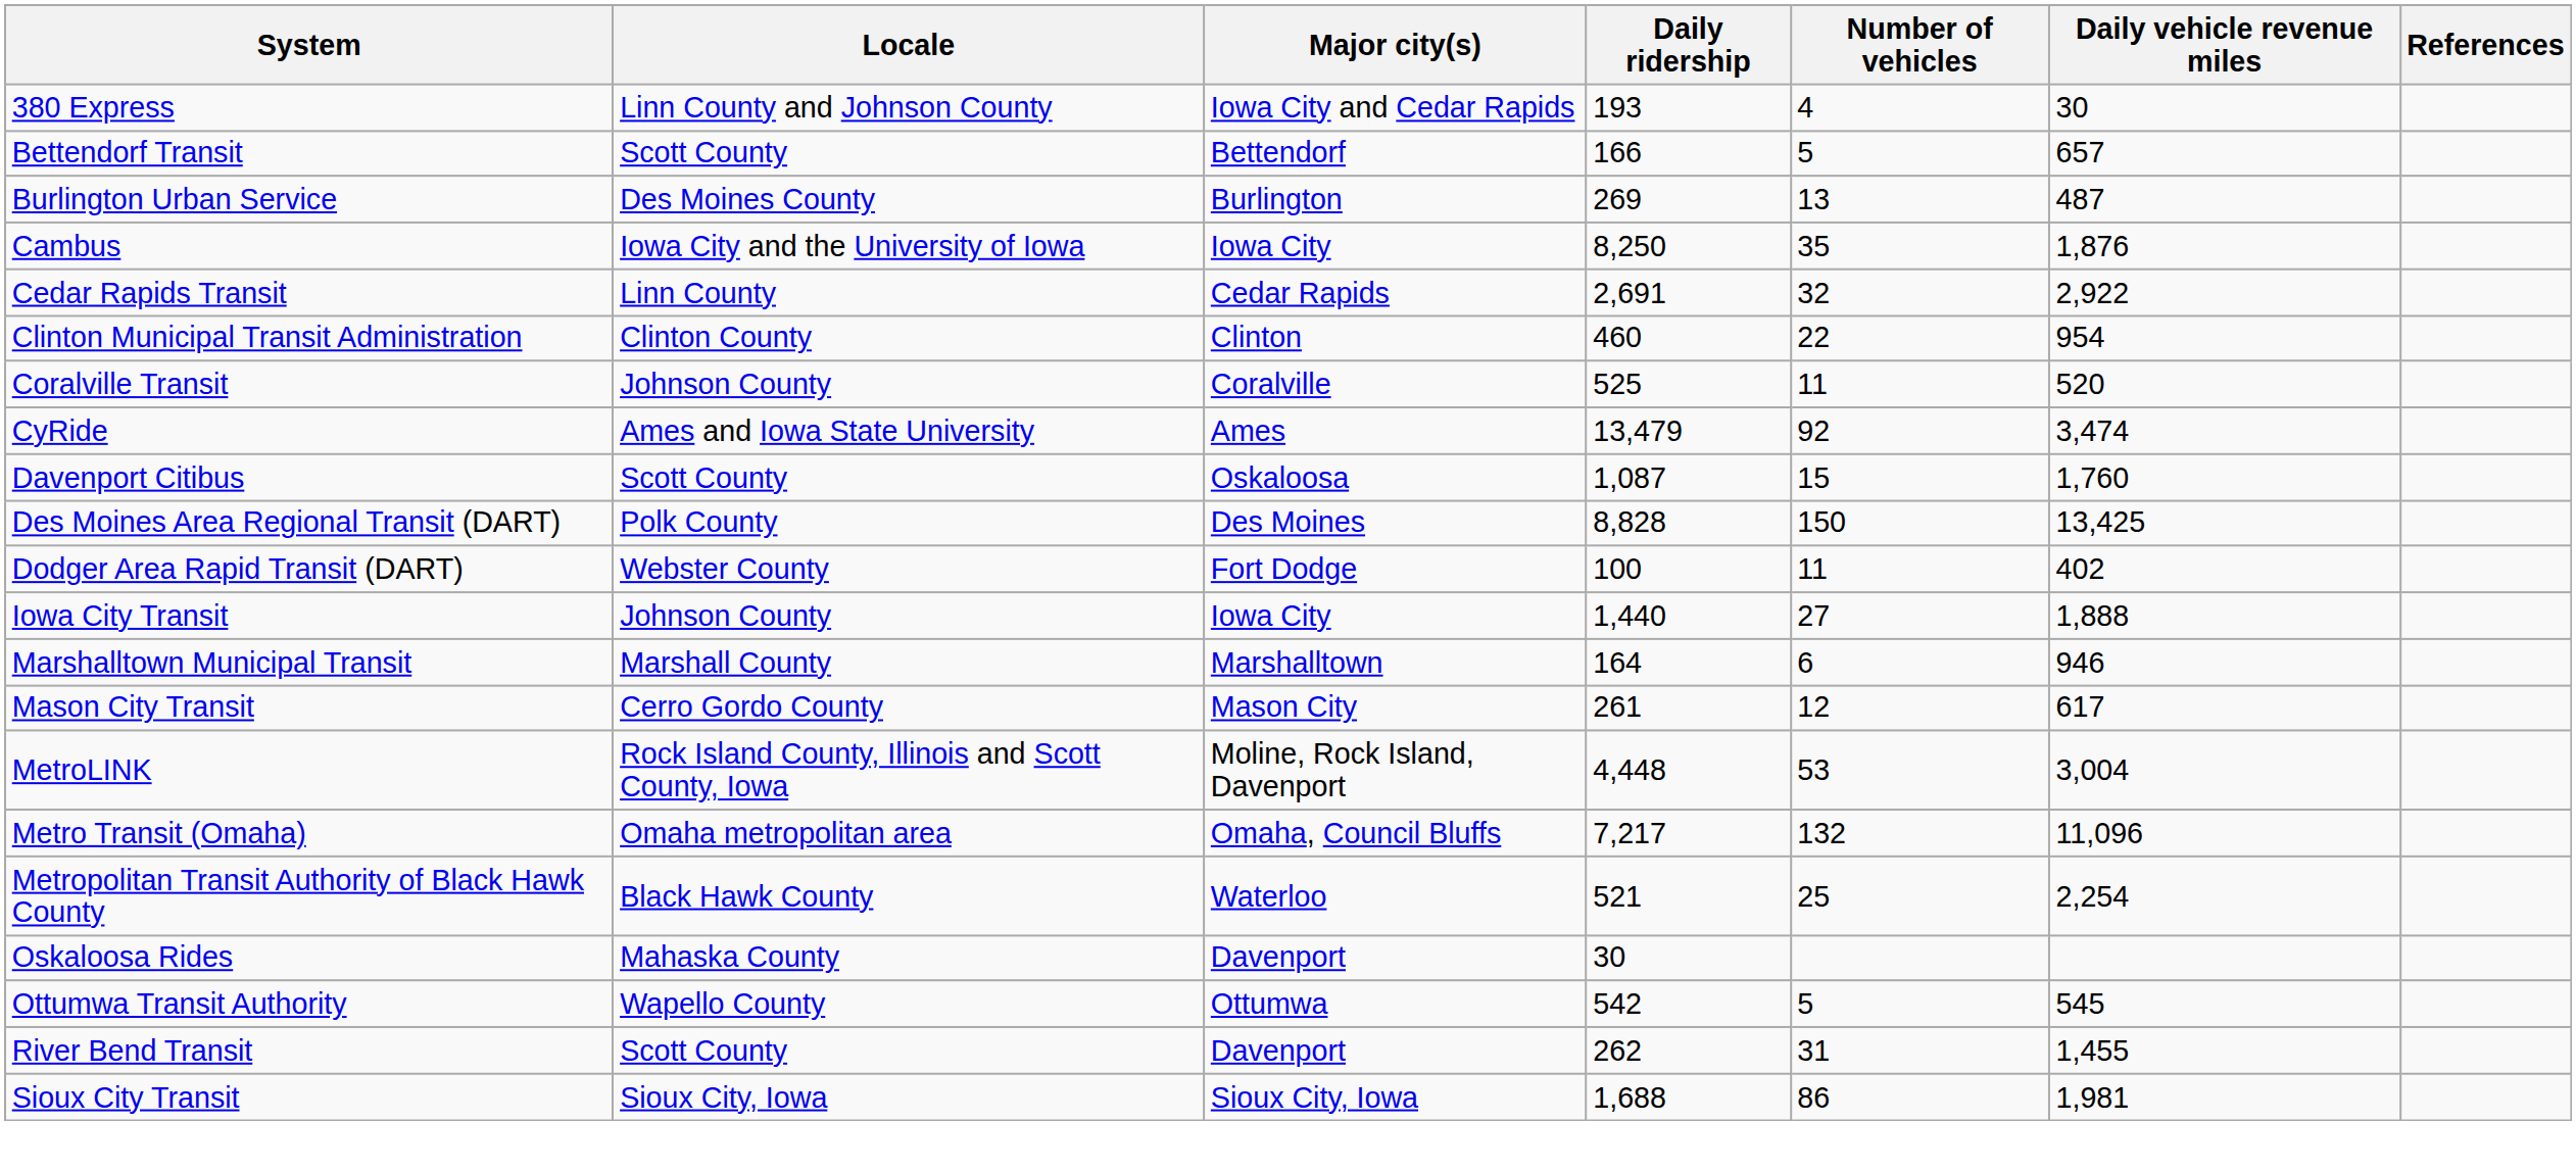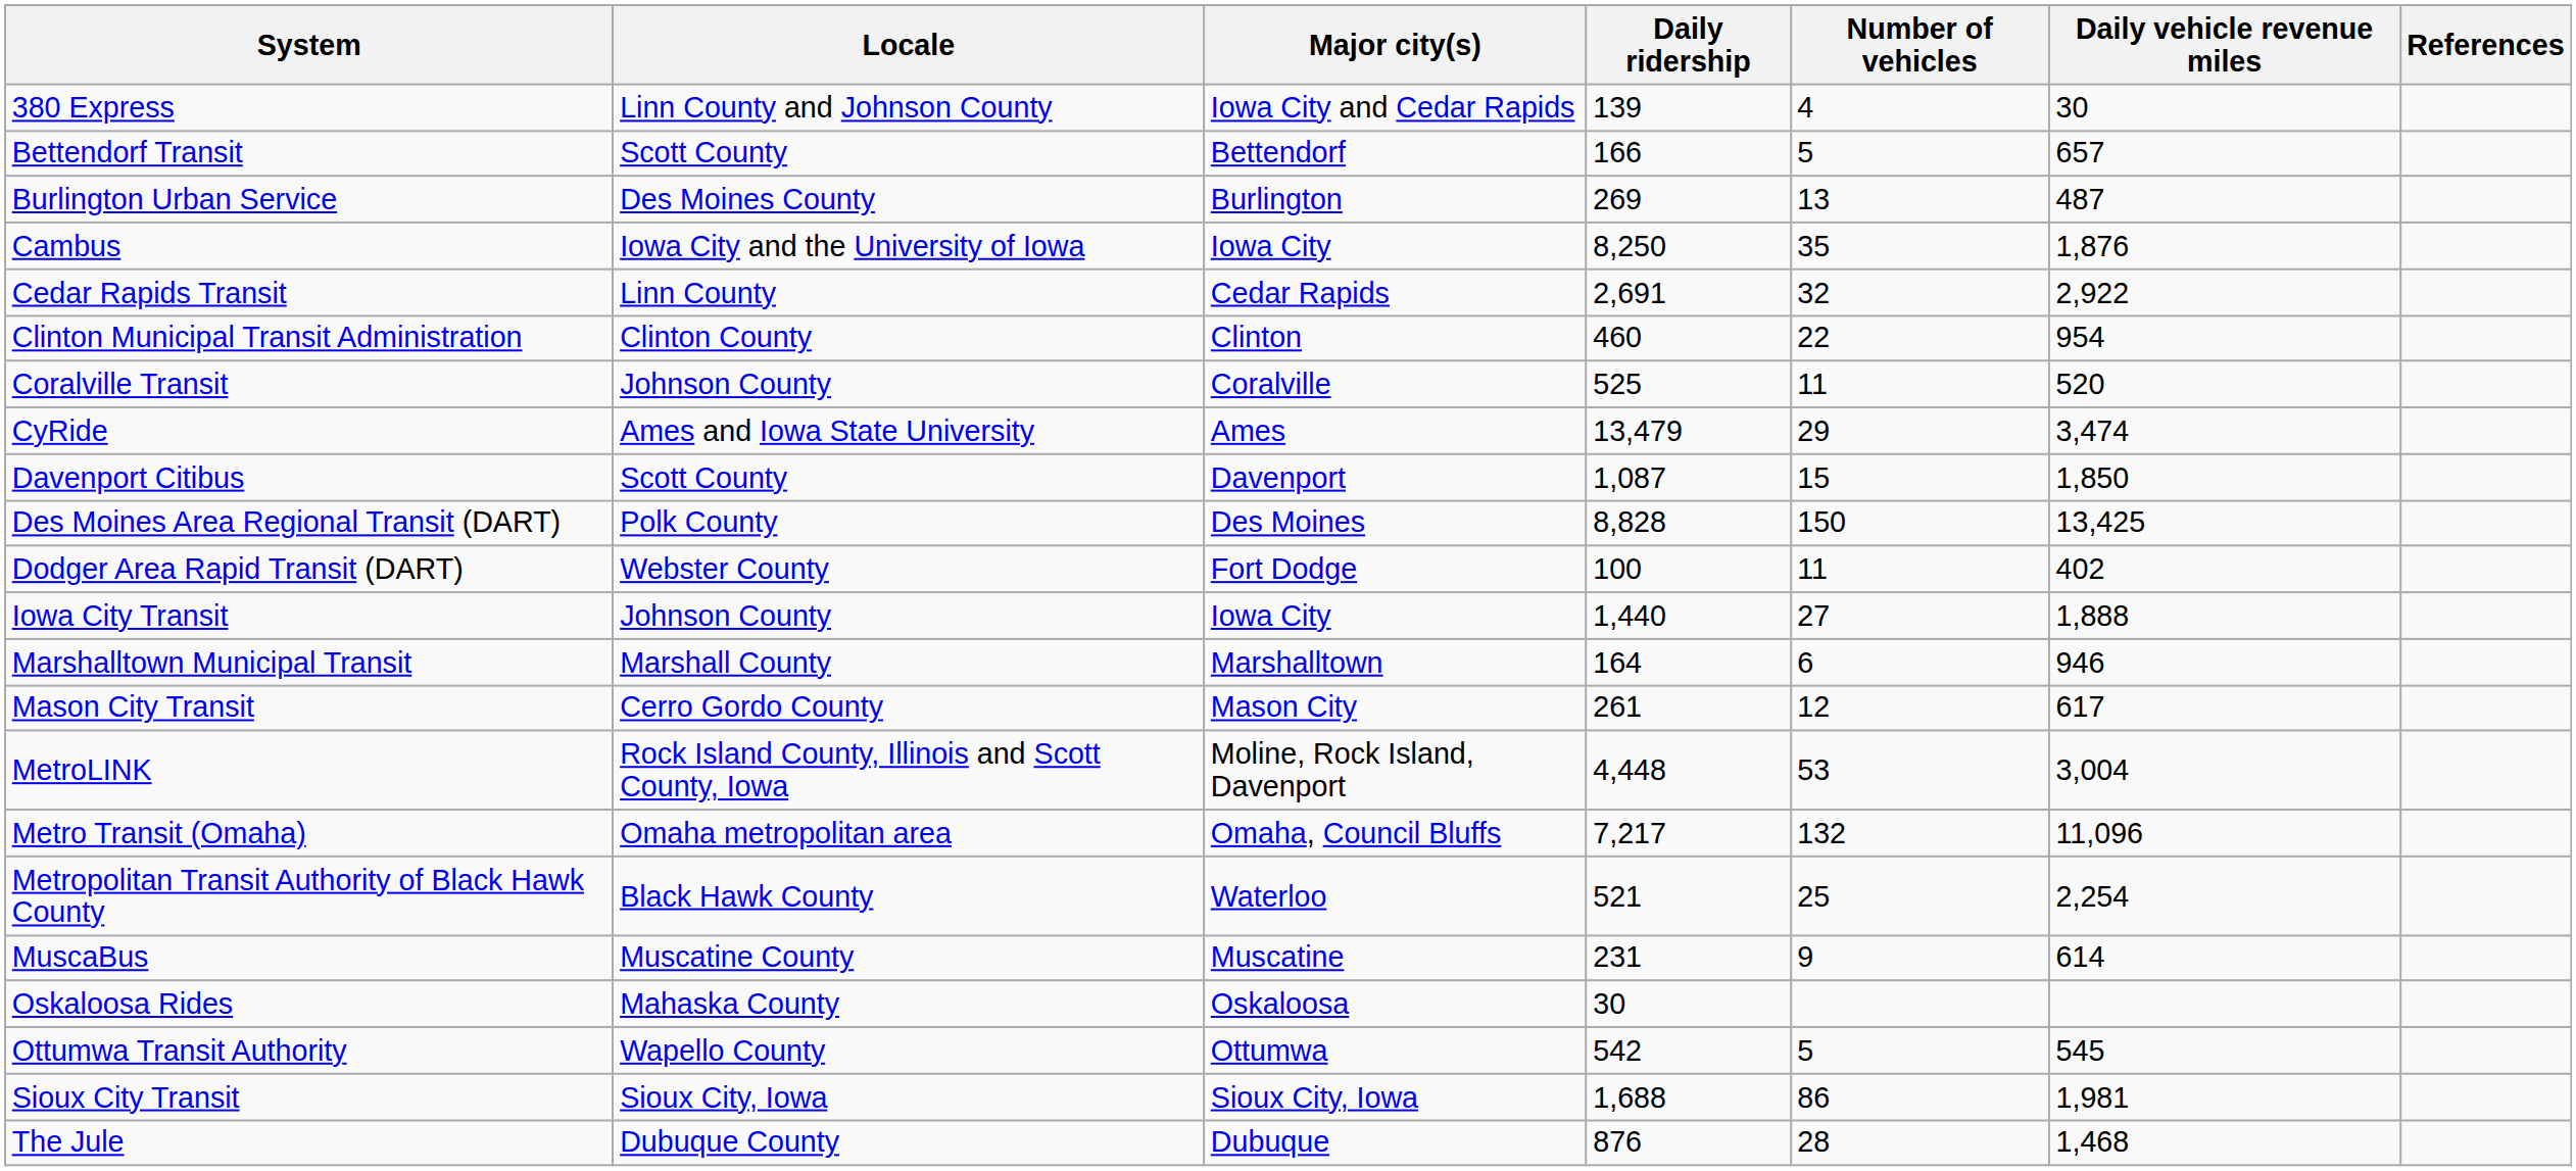 <table class="wikitable sortable" style="font-size: 90%; width: 100%">
 <tr>
 <th>System</th>
 <th>Locale</th>
 <th>Major city(s)</th>
 <th>Daily ridership</th>
 <th>Number of vehicles</th>
 <th>Daily vehicle revenue miles</th>
 <th>References</th>
 </tr>
 <tr>
 <td><a href='#'>380 Express</a></td>
 <td><a href='#'>Linn County</a> and <a href='#'>Johnson County</a></td>
 <td><a href='#'>Iowa City</a> and <a href='#'>Cedar Rapids</a></td>
-<td>193</td>
+<td>139</td>
 <td>4</td>
 <td>30</td>
 <td></td>
 </tr>
 <tr>
 <td><a href='#'>Bettendorf Transit</a></td>
 <td><a href='#'>Scott County</a></td>
 <td><a href='#'>Bettendorf</a></td>
 <td>166</td>
 <td>5</td>
 <td>657</td>
 <td></td>
 </tr>
 <tr>
 <td><a href='#'>Burlington Urban Service</a></td>
 <td><a href='#'>Des Moines County</a></td>
 <td><a href='#'>Burlington</a></td>
 <td>269</td>
 <td>13</td>
 <td>487</td>
 <td></td>
 </tr>
 <tr>
 <td><a href='#'>Cambus</a></td>
 <td><a href='#'>Iowa City</a> and the <a href='#'>University of Iowa</a></td>
 <td><a href='#'>Iowa City</a></td>
 <td>8,250</td>
 <td>35</td>
 <td>1,876</td>
 <td></td>
 </tr>
 <tr>
 <td><a href='#'>Cedar Rapids Transit</a></td>
 <td><a href='#'>Linn County</a></td>
 <td><a href='#'>Cedar Rapids</a></td>
 <td>2,691</td>
 <td>32</td>
 <td>2,922</td>
 <td></td>
 </tr>
 <tr>
 <td><a href='#'>Clinton Municipal Transit Administration</a></td>
 <td><a href='#'>Clinton County</a></td>
 <td><a href='#'>Clinton</a></td>
 <td>460</td>
 <td>22</td>
 <td>954</td>
 <td></td>
 </tr>
 <tr>
 <td><a href='#'>Coralville Transit</a></td>
 <td><a href='#'>Johnson County</a></td>
 <td><a href='#'>Coralville</a></td>
 <td>525</td>
 <td>11</td>
 <td>520</td>
 <td></td>
 </tr>
 <tr>
 <td><a href='#'>CyRide</a></td>
 <td><a href='#'>Ames</a> and <a href='#'>Iowa State University</a></td>
 <td><a href='#'>Ames</a></td>
 <td>13,479</td>
-<td>92</td>
+<td>29</td>
 <td>3,474</td>
 <td></td>
 </tr>
 <tr>
 <td><a href='#'>Davenport Citibus</a></td>
 <td><a href='#'>Scott County</a></td>
-<td><a href='#'>Oskaloosa</a></td>
+<td><a href='#'>Davenport</a></td>
 <td>1,087</td>
 <td>15</td>
-<td>1,760</td>
+<td>1,850</td>
 <td></td>
 </tr>
 <tr>
 <td><a href='#'>Des Moines Area Regional Transit</a> (DART)</td>
 <td><a href='#'>Polk County</a></td>
 <td><a href='#'>Des Moines</a></td>
 <td>8,828</td>
 <td>150</td>
 <td>13,425</td>
 <td></td>
 </tr>
 <tr>
 <td><a href='#'>Dodger Area Rapid Transit</a> (DART)</td>
 <td><a href='#'>Webster County</a></td>
 <td><a href='#'>Fort Dodge</a></td>
 <td>100</td>
 <td>11</td>
 <td>402</td>
 <td></td>
 </tr>
 <tr>
 <td><a href='#'>Iowa City Transit</a></td>
 <td><a href='#'>Johnson County</a></td>
 <td><a href='#'>Iowa City</a></td>
 <td>1,440</td>
 <td>27</td>
 <td>1,888</td>
 <td></td>
 </tr>
 <tr>
 <td><a href='#'>Marshalltown Municipal Transit</a></td>
 <td><a href='#'>Marshall County</a></td>
 <td><a href='#'>Marshalltown</a></td>
 <td>164</td>
 <td>6</td>
 <td>946</td>
 <td></td>
 </tr>
 <tr>
 <td><a href='#'>Mason City Transit</a></td>
 <td><a href='#'>Cerro Gordo County</a></td>
 <td><a href='#'>Mason City</a></td>
 <td>261</td>
 <td>12</td>
 <td>617</td>
 <td></td>
 </tr>
 <tr>
 <td><a href='#'>MetroLINK</a></td>
 <td><a href='#'>Rock Island County, Illinois</a> and <a href='#'>Scott County, Iowa</a></td>
 <td>Moline, Rock Island, Davenport</td>
 <td>4,448</td>
 <td>53</td>
 <td>3,004</td>
 <td></td>
 </tr>
 <tr>
 <td><a href='#'>Metro Transit (Omaha)</a></td>
 <td><a href='#'>Omaha metropolitan area</a></td>
 <td><a href='#'>Omaha</a>, <a href='#'>Council Bluffs</a></td>
 <td>7,217</td>
 <td>132</td>
 <td>11,096</td>
 <td></td>
 </tr>
 <tr>
 <td><a href='#'>Metropolitan Transit Authority of Black Hawk County</a></td>
 <td><a href='#'>Black Hawk County</a></td>
 <td><a href='#'>Waterloo</a></td>
 <td>521</td>
 <td>25</td>
 <td>2,254</td>
 <td></td>
 </tr>
 <tr>
+<td><a href='#'>MuscaBus</a></td>
+<td><a href='#'>Muscatine County</a></td>
+<td><a href='#'>Muscatine</a></td>
+<td>231</td>
+<td>9</td>
+<td>614</td>
+<td></td>
+</tr>
+<tr>
 <td><a href='#'>Oskaloosa Rides</a></td>
 <td><a href='#'>Mahaska County</a></td>
-<td><a href='#'>Davenport</a></td>
+<td><a href='#'>Oskaloosa</a></td>
 <td>30</td>
 <td></td>
 <td></td>
 <td></td>
 </tr>
 <tr>
 <td><a href='#'>Ottumwa Transit Authority</a></td>
 <td><a href='#'>Wapello County</a></td>
 <td><a href='#'>Ottumwa</a></td>
 <td>542</td>
 <td>5</td>
 <td>545</td>
 <td></td>
 </tr>
 <tr>
-<td><a href='#'>River Bend Transit</a></td>
-<td><a href='#'>Scott County</a></td>
-<td><a href='#'>Davenport</a></td>
-<td>262</td>
-<td>31</td>
-<td>1,455</td>
-<td></td>
-</tr>
-<tr>
 <td><a href='#'>Sioux City Transit</a></td>
 <td><a href='#'>Sioux City, Iowa</a></td>
 <td><a href='#'>Sioux City, Iowa</a></td>
 <td>1,688</td>
 <td>86</td>
 <td>1,981</td>
 <td></td>
 </tr>
+<tr>
+<td><a href='#'>The Jule</a></td>
+<td><a href='#'>Dubuque County</a></td>
+<td><a href='#'>Dubuque</a></td>
+<td>876</td>
+<td>28</td>
+<td>1,468</td>
+<td></td>
+</tr>
 </table>
